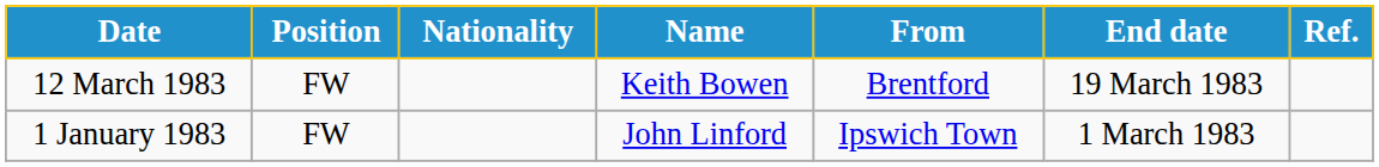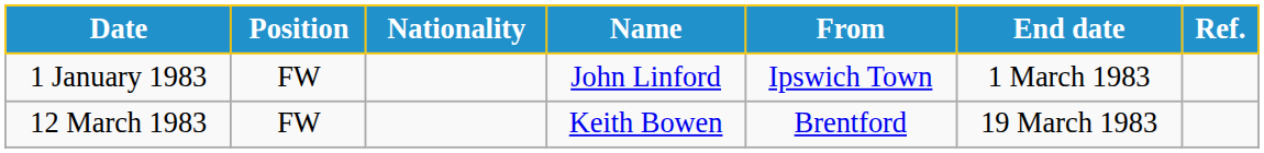 <table class="wikitable" style="text-align:center; font-size:90%; width:100%;">
 <tr>
 <th style="background:#2191CC; color:white; border:1px solid #F7C408; text-align:center;">Date</th>
 <th style="background:#2191CC; color:white; border:1px solid #F7C408; text-align:center;">Position</th>
 <th style="background:#2191CC; color:white; border:1px solid #F7C408; text-align:center;">Nationality</th>
 <th style="background:#2191CC; color:white; border:1px solid #F7C408; text-align:center;">Name</th>
 <th style="background:#2191CC; color:white; border:1px solid #F7C408; text-align:center;">From</th>
 <th style="background:#2191CC; color:white; border:1px solid #F7C408; text-align:center;">End date</th>
 <th style="background:#2191CC; color:white; border:1px solid #F7C408; text-align:center;">Ref.</th>
 </tr>
 <tr>
+<td>1 January 1983</td>
+<td>FW</td>
+<td></td>
+<td><a href='#'>John Linford</a></td>
+<td> <a href='#'>Ipswich Town</a></td>
+<td>1 March 1983</td>
+<td></td>
+</tr>
+<tr>
 <td>12 March 1983</td>
 <td>FW</td>
 <td></td>
 <td><a href='#'>Keith Bowen</a></td>
 <td> <a href='#'>Brentford</a></td>
 <td>19 March 1983</td>
 <td></td>
 </tr>
-<tr>
-<td>1 January 1983</td>
-<td>FW</td>
-<td></td>
-<td><a href='#'>John Linford</a></td>
-<td> <a href='#'>Ipswich Town</a></td>
-<td>1 March 1983</td>
-<td></td>
-</tr>
 </table>
